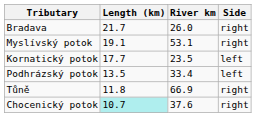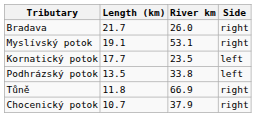 <table class="wikitable">
 <tr>
 <th>Tributary</th>
 <th>Length (km)</th>
 <th>River km</th>
 <th>Side</th>
 </tr>
 <tr>
 <td>Bradava</td>
 <td>21.7</td>
 <td>26.0</td>
 <td>right</td>
 </tr>
 <tr>
 <td>Myslívský potok</td>
 <td>19.1</td>
 <td>53.1</td>
 <td>right</td>
 </tr>
 <tr>
 <td>Kornatický potok</td>
 <td>17.7</td>
 <td>23.5</td>
 <td>left</td>
 </tr>
 <tr>
 <td>Podhrázský potok</td>
 <td>13.5</td>
-<td>33.4</td>
+<td>33.8</td>
 <td>left</td>
 </tr>
 <tr>
 <td>Tůně</td>
 <td>11.8</td>
 <td>66.9</td>
 <td>right</td>
 </tr>
 <tr>
 <td>Chocenický potok</td>
-<td style="background: paleturquoise;">10.7</td>
-<td>37.6</td>
+<td>10.7</td>
+<td>37.9</td>
 <td>right</td>
 </tr>
 </table>
